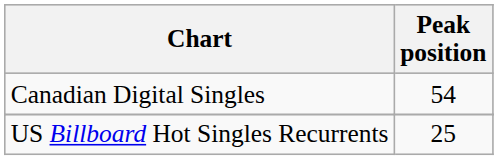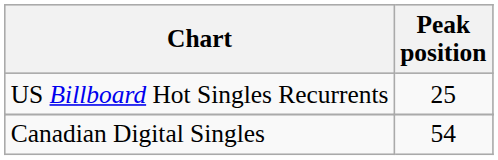 <table class="wikitable">
 <tr>
 <th align="left">Chart</th>
 <th align="center">Peak<br>position</th>
 </tr>
 <tr>
-<td align="left">Canadian Digital Singles</td>
-<td align="center">54</td>
+<td align="left">US <em><a href='#'>Billboard</a></em> Hot Singles Recurrents</td>
+<td align="center">25</td>
 </tr>
 <tr>
 </tr>
 <tr>
-<td align="left">US <em><a href='#'>Billboard</a></em> Hot Singles Recurrents</td>
-<td align="center">25</td>
+<td align="left">Canadian Digital Singles</td>
+<td align="center">54</td>
 </tr>
 </table>
